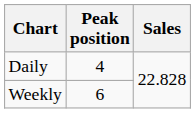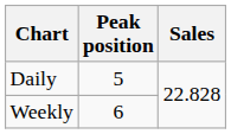 <table class="wikitable">
 <tr>
 <th>Chart</th>
 <th>Peak<br>position</th>
 <th>Sales</th>
 </tr>
 <tr>
 <td>Daily</td>
-<td align="center">4</td>
+<td align="center">5</td>
 <td rowspan="2">22.828</td>
 </tr>
 <tr>
 <td>Weekly</td>
 <td align="center">6</td>
 </tr>
 </table>
